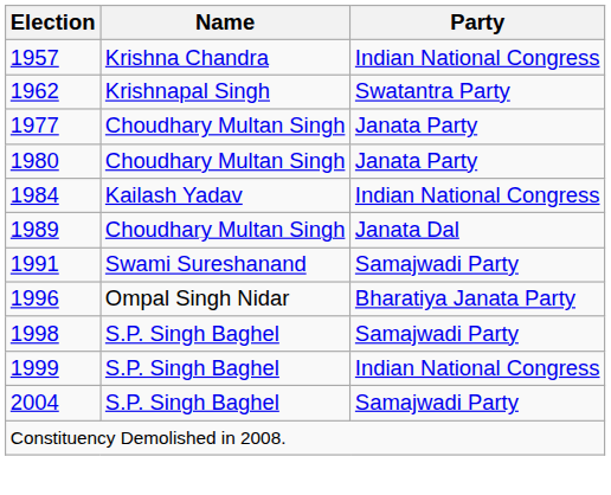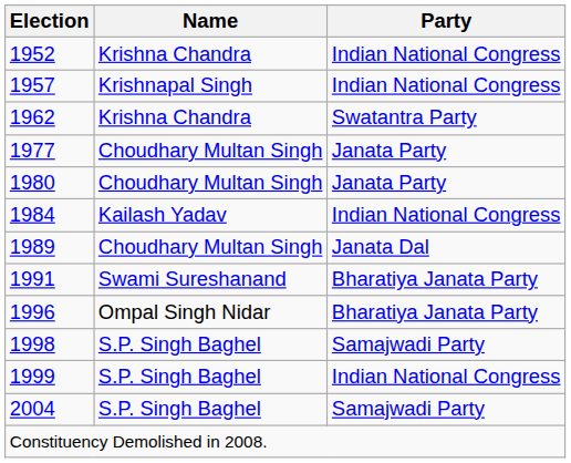 <table class="wikitable sortable">
 <tr>
 <th>Election</th>
 <th>Name</th>
 <th>Party</th>
 </tr>
 <tr>
-<td><a href='#'>1957</a></td>
+<td><a href='#'>1952</a></td>
 <td><a href='#'>Krishna Chandra</a></td>
 <td><a href='#'>Indian National Congress</a></td>
 </tr>
 <tr>
+<td><a href='#'>1957</a></td>
+<td><a href='#'>Krishnapal Singh</a></td>
+<td><a href='#'>Indian National Congress</a></td>
+</tr>
+<tr>
 <td><a href='#'>1962</a></td>
-<td><a href='#'>Krishnapal Singh</a></td>
+<td><a href='#'>Krishna Chandra</a></td>
 <td><a href='#'>Swatantra Party</a></td>
 </tr>
 <tr>
 <td><a href='#'>1977</a></td>
 <td><a href='#'>Choudhary Multan Singh</a></td>
 <td><a href='#'>Janata Party</a></td>
 </tr>
 <tr>
 <td><a href='#'>1980</a></td>
 <td><a href='#'>Choudhary Multan Singh</a></td>
 <td><a href='#'>Janata Party</a></td>
 </tr>
 <tr>
 <td><a href='#'>1984</a></td>
 <td><a href='#'>Kailash Yadav</a></td>
 <td><a href='#'>Indian National Congress</a></td>
 </tr>
 <tr>
 <td><a href='#'>1989</a></td>
 <td><a href='#'>Choudhary Multan Singh</a></td>
 <td><a href='#'>Janata Dal</a></td>
 </tr>
 <tr>
 <td><a href='#'>1991</a></td>
 <td><a href='#'>Swami Sureshanand</a></td>
-<td><a href='#'>Samajwadi Party</a></td>
+<td><a href='#'>Bharatiya Janata Party</a></td>
 </tr>
 <tr>
 <td><a href='#'>1996</a></td>
 <td>Ompal Singh Nidar</td>
 <td><a href='#'>Bharatiya Janata Party</a></td>
 </tr>
 <tr>
 <td><a href='#'>1998</a></td>
 <td><a href='#'>S.P. Singh Baghel</a></td>
 <td><a href='#'>Samajwadi Party</a></td>
 </tr>
 <tr>
 <td><a href='#'>1999</a></td>
 <td><a href='#'>S.P. Singh Baghel</a></td>
 <td><a href='#'>Indian National Congress</a></td>
 </tr>
 <tr>
 <td><a href='#'>2004</a></td>
 <td><a href='#'>S.P. Singh Baghel</a></td>
 <td><a href='#'>Samajwadi Party</a></td>
 </tr>
 <tr>
 <td colspan="3"><small>Constituency Demolished in 2008.</small></td>
 </tr>
 </table>
